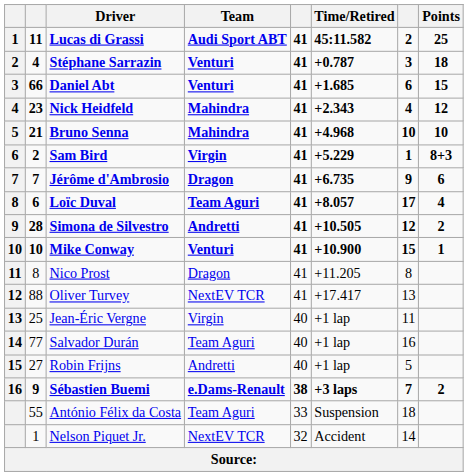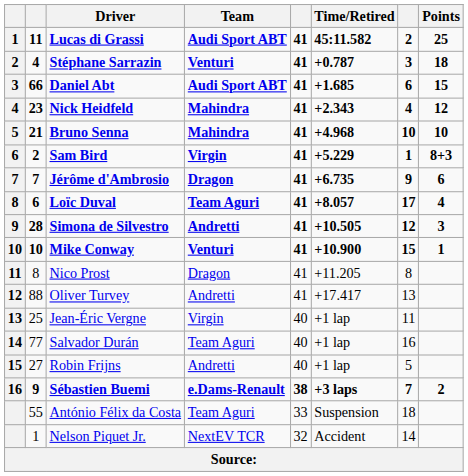 <table class="wikitable sortable" style="font-size: 85%">
 <tr>
 <th scope="col"></th>
 <th scope="col"></th>
 <th scope="col">Driver</th>
 <th scope="col">Team</th>
 <th scope="col"></th>
 <th scope="col" class="unsortable">Time/Retired</th>
 <th scope="col"></th>
 <th scope="col">Points</th>
 </tr>
 <tr style="font-weight:bold">
 <th scope="row">1</th>
 <td align="center">11</td>
 <td data-sort-value="DIG"> <a href='#'>Lucas di Grassi</a></td>
 <td><a href='#'>Audi Sport ABT</a></td>
 <td align="center">41</td>
 <td>45:11.582</td>
 <td align="center">2</td>
 <td align="center">25</td>
 </tr>
 <tr style="font-weight:bold">
 <th scope="row">2</th>
 <td align="center">4</td>
 <td data-sort-value="SAR"> <a href='#'>Stéphane Sarrazin</a></td>
 <td><a href='#'>Venturi</a></td>
 <td align="center">41</td>
 <td>+0.787</td>
 <td align="center">3</td>
 <td align="center">18</td>
 </tr>
 <tr style="font-weight:bold">
 <th scope="row">3</th>
 <td align="center">66</td>
 <td data-sort-value="ABT"> <a href='#'>Daniel Abt</a></td>
-<td><a href='#'>Venturi</a></td>
+<td><a href='#'>Audi Sport ABT</a></td>
 <td align="center">41</td>
 <td>+1.685</td>
 <td align="center">6</td>
 <td align="center">15</td>
 </tr>
 <tr style="font-weight:bold">
 <th scope="row">4</th>
 <td align="center">23</td>
 <td data-sort-value="HEI"> <a href='#'>Nick Heidfeld</a></td>
 <td><a href='#'>Mahindra</a></td>
 <td align="center">41</td>
 <td>+2.343</td>
 <td align="center">4</td>
 <td align="center">12</td>
 </tr>
 <tr style="font-weight:bold">
 <th scope="row">5</th>
 <td align="center">21</td>
 <td data-sort-value="SEN"> <a href='#'>Bruno Senna</a></td>
 <td><a href='#'>Mahindra</a></td>
 <td align="center">41</td>
 <td>+4.968</td>
 <td align="center">10</td>
 <td align="center">10</td>
 </tr>
 <tr style="font-weight:bold">
 <th scope="row">6</th>
 <td align="center">2</td>
 <td data-sort-value="BIR"> <a href='#'>Sam Bird</a></td>
 <td><a href='#'>Virgin</a></td>
 <td align="center">41</td>
 <td>+5.229</td>
 <td align="center">1</td>
 <td align="center">8+3</td>
 </tr>
 <tr style="font-weight:bold">
 <th scope="row">7</th>
 <td align="center">7</td>
 <td data-sort-value="DAM"> <a href='#'>Jérôme d'Ambrosio</a></td>
 <td><a href='#'>Dragon</a></td>
 <td align="center">41</td>
 <td>+6.735</td>
 <td align="center">9</td>
 <td align="center">6</td>
 </tr>
 <tr style="font-weight:bold">
 <th scope="row">8</th>
 <td align="center">6</td>
 <td data-sort-value="DUV"> <a href='#'>Loïc Duval</a></td>
 <td><a href='#'>Team Aguri</a></td>
 <td align="center">41</td>
 <td>+8.057</td>
 <td align="center">17</td>
 <td align="center">4</td>
 </tr>
 <tr style="font-weight:bold">
 <th scope="row">9</th>
 <td align="center">28</td>
 <td data-sort-value="DES"> <a href='#'>Simona de Silvestro</a></td>
 <td><a href='#'>Andretti</a></td>
 <td align="center">41</td>
 <td>+10.505</td>
 <td align="center">12</td>
-<td align="center">2</td>
+<td align="center">3</td>
 </tr>
 <tr style="font-weight:bold">
 <th scope="row">10</th>
 <td align="center">10</td>
 <td data-sort-value="CON"> <a href='#'>Mike Conway</a></td>
 <td><a href='#'>Venturi</a></td>
 <td align="center">41</td>
 <td>+10.900</td>
 <td align="center">15</td>
 <td align="center">1</td>
 </tr>
 <tr>
 <th scope="row">11</th>
 <td align="center">8</td>
 <td data-sort-value="PRO"> <a href='#'>Nico Prost</a></td>
 <td><a href='#'>Dragon</a></td>
 <td align="center">41</td>
 <td>+11.205</td>
 <td align="center">8</td>
 <td></td>
 </tr>
 <tr>
 <th scope="row">12</th>
 <td align="center">88</td>
 <td data-sort-value="TUR"> <a href='#'>Oliver Turvey</a></td>
-<td><a href='#'>NextEV TCR</a></td>
+<td><a href='#'>Andretti</a></td>
 <td align="center">41</td>
 <td>+17.417</td>
 <td align="center">13</td>
 <td></td>
 </tr>
 <tr>
 <th scope="row">13</th>
 <td align="center">25</td>
 <td data-sort-value="VER"> <a href='#'>Jean-Éric Vergne</a></td>
 <td><a href='#'>Virgin</a></td>
 <td align="center">40</td>
 <td>+1 lap</td>
 <td align="center">11</td>
 <td></td>
 </tr>
 <tr>
 <th scope="row">14</th>
 <td align="center">77</td>
 <td data-sort-value="DUR"> <a href='#'>Salvador Durán</a></td>
 <td><a href='#'>Team Aguri</a></td>
 <td align="center">40</td>
 <td>+1 lap</td>
 <td align="center">16</td>
 <td></td>
 </tr>
 <tr>
 <th scope="row">15</th>
 <td align="center">27</td>
 <td data-sort-value="FRI"> <a href='#'>Robin Frijns</a></td>
 <td><a href='#'>Andretti</a></td>
 <td align="center">40</td>
 <td>+1 lap</td>
 <td align="center">5</td>
 <td></td>
 </tr>
 <tr style="font-weight:bold">
 <th scope="row">16</th>
 <td align="center">9</td>
 <td data-sort-value="BUE"> <a href='#'>Sébastien Buemi</a></td>
 <td><a href='#'>e.Dams-Renault</a></td>
 <td align="center">38</td>
 <td>+3 laps</td>
 <td align="center">7</td>
 <td align="center">2</td>
 </tr>
 <tr>
 <th scope="row" data-sort-value="17"></th>
 <td align="center">55</td>
 <td data-sort-value="FDC"> <a href='#'>António Félix da Costa</a></td>
 <td><a href='#'>Team Aguri</a></td>
 <td align="center">33</td>
 <td>Suspension</td>
 <td align="center">18</td>
 <td></td>
 </tr>
 <tr>
 <th scope="row" data-sort-value="18"></th>
 <td align="center">1</td>
 <td data-sort-value="PIQ"> <a href='#'>Nelson Piquet Jr.</a></td>
 <td><a href='#'>NextEV TCR</a></td>
 <td align="center">32</td>
 <td>Accident</td>
 <td align="center">14</td>
 <td></td>
 </tr>
 <tr>
 <th colspan="8">Source:</th>
 </tr>
 <tr>
 </tr>
 </table>
